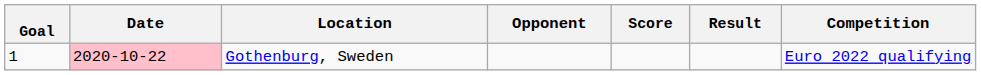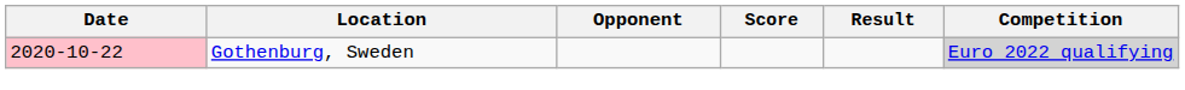 <table class="wikitable collapsible sortable" style="font-size:90%">
 <tr>
-<th data-sort-type="number" style="font-size:95%;"><br>Goal</th>
 <th>Date</th>
 <th>Location</th>
 <th>Opponent</th>
 <th data-sort-type="number" style="font-size:95%;">Score</th>
 <th data-sort-type="number" style="font-size:95%;">Result</th>
 <th width="20%">Competition</th>
 </tr>
 <tr>
-<td>1</td>
 <td style="background: pink;">2020-10-22</td>
 <td><a href='#'>Gothenburg</a>, Sweden</td>
 <td></td>
 <td></td>
 <td></td>
-<td><a href='#'>Euro 2022 qualifying</a></td>
+<td style="background: lightgrey;"><a href='#'>Euro 2022 qualifying</a></td>
 </tr>
 </table>
